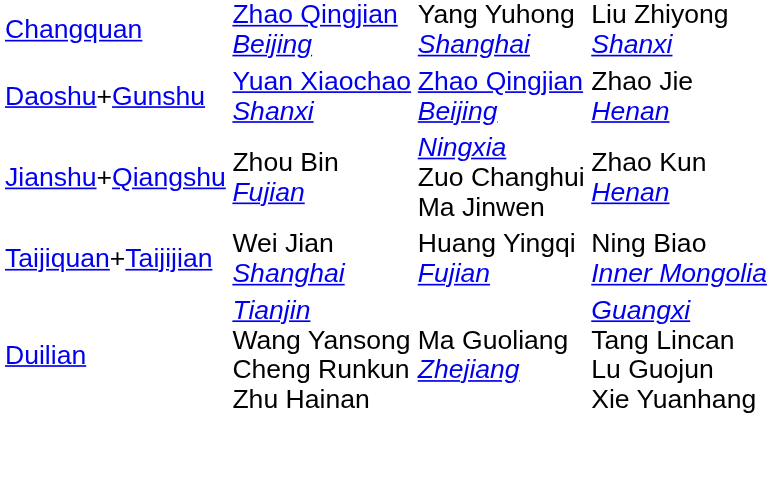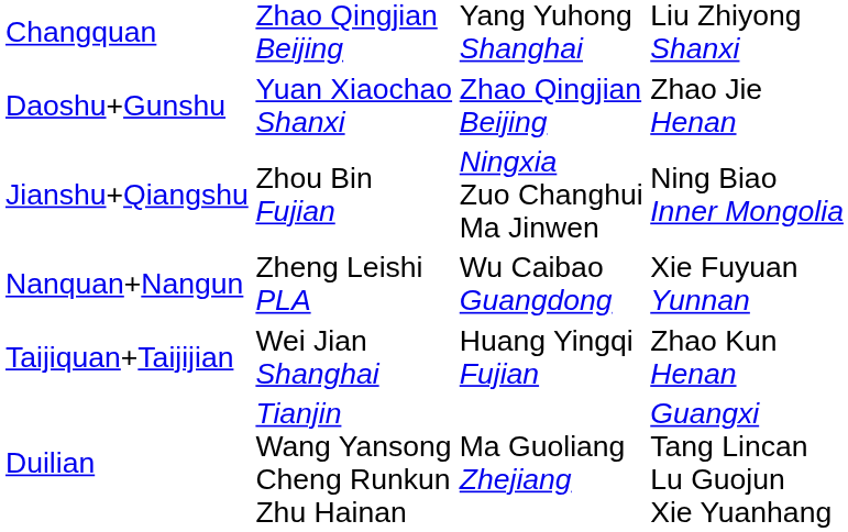 <table>
 <tr>
 <td><a href='#'>Changquan</a></td>
 <td><a href='#'>Zhao Qingjian</a><br><em><a href='#'>Beijing</a></em></td>
 <td>Yang Yuhong<br><em><a href='#'>Shanghai</a></em></td>
 <td>Liu Zhiyong<br><em><a href='#'>Shanxi</a></em></td>
 </tr>
 <tr>
 <td><a href='#'>Daoshu</a>+<a href='#'>Gunshu</a></td>
 <td><a href='#'>Yuan Xiaochao</a><br><em><a href='#'>Shanxi</a></em></td>
 <td><a href='#'>Zhao Qingjian</a><br><em><a href='#'>Beijing</a></em></td>
 <td>Zhao Jie<br><em><a href='#'>Henan</a></em></td>
 </tr>
 <tr>
 <td><a href='#'>Jianshu</a>+<a href='#'>Qiangshu</a></td>
 <td>Zhou Bin<br><em><a href='#'>Fujian</a></em></td>
 <td><em><a href='#'>Ningxia</a></em><br>Zuo Changhui<br> Ma Jinwen</td>
-<td>Zhao Kun<br><em><a href='#'>Henan</a></em></td>
+<td>Ning Biao<br><em><a href='#'>Inner Mongolia</a></em></td>
+</tr>
+<tr>
+<td><a href='#'>Nanquan</a>+<a href='#'>Nangun</a></td>
+<td>Zheng Leishi<br><em><a href='#'>PLA</a></em></td>
+<td>Wu Caibao<br><em><a href='#'>Guangdong</a></em></td>
+<td>Xie Fuyuan<br><em><a href='#'>Yunnan</a></em></td>
 </tr>
 <tr>
 <td><a href='#'>Taijiquan</a>+<a href='#'>Taijijian</a></td>
 <td>Wei Jian<br><em><a href='#'>Shanghai</a></em></td>
 <td>Huang Yingqi<br><em><a href='#'>Fujian</a></em></td>
-<td>Ning Biao<br><em><a href='#'>Inner Mongolia</a></em></td>
+<td>Zhao Kun<br><em><a href='#'>Henan</a></em></td>
 </tr>
 <tr>
 <td><a href='#'>Duilian</a></td>
 <td><em><a href='#'>Tianjin</a></em><br>Wang Yansong<br> Cheng Runkun<br> Zhu Hainan</td>
 <td>Ma Guoliang<br><em><a href='#'>Zhejiang</a></em></td>
 <td><em><a href='#'>Guangxi</a></em><br>Tang Lincan<br> Lu Guojun<br> Xie Yuanhang</td>
 </tr>
 </table>
